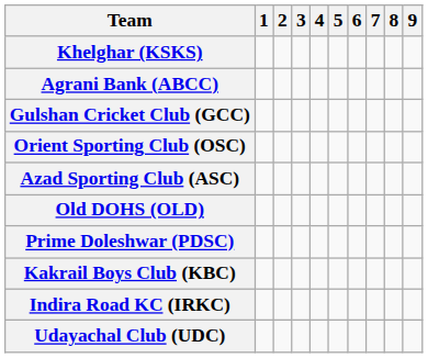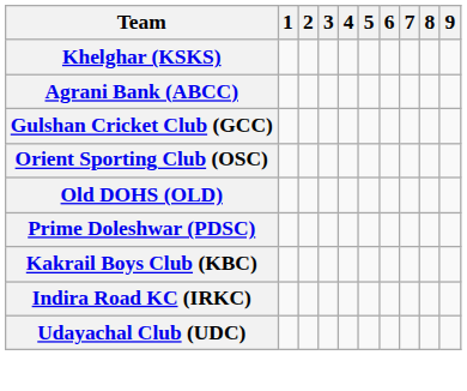 <table class="wikitable" style="font-size:85%; text-align:center;">
 <tr>
 <th>Team</th>
 <th>1</th>
 <th>2</th>
 <th>3</th>
 <th>4</th>
 <th>5</th>
 <th>6</th>
 <th>7</th>
 <th>8</th>
 <th>9</th>
 </tr>
 <tr>
 <th align="left"><a href='#'>Khelghar (KSKS)</a></th>
 <td></td>
 <td></td>
 <td></td>
 <td></td>
 <td></td>
 <td></td>
 <td></td>
 <td></td>
 <td></td>
 </tr>
 <tr>
 <th align="left"><a href='#'>Agrani Bank (ABCC)</a></th>
 <td></td>
 <td></td>
 <td></td>
 <td></td>
 <td></td>
 <td></td>
 <td></td>
 <td></td>
 <td></td>
 </tr>
 <tr>
 <th align="left"><a href='#'>Gulshan Cricket Club</a> (GCC)</th>
 <td></td>
 <td></td>
 <td></td>
 <td></td>
 <td></td>
 <td></td>
 <td></td>
 <td></td>
 <td></td>
 </tr>
 <tr>
 <th align="left"><a href='#'>Orient Sporting Club</a> (OSC)</th>
-<td></td>
-<td></td>
-<td></td>
-<td></td>
-<td></td>
-<td></td>
-<td></td>
-<td></td>
-<td></td>
-</tr>
-<tr>
-<th align="left"><a href='#'>Azad Sporting Club</a> (ASC)</th>
 <td></td>
 <td></td>
 <td></td>
 <td></td>
 <td></td>
 <td></td>
 <td></td>
 <td></td>
 <td></td>
 </tr>
 <tr>
 <th align="left"><a href='#'>Old DOHS (OLD)</a></th>
 <td></td>
 <td></td>
 <td></td>
 <td></td>
 <td></td>
 <td></td>
 <td></td>
 <td></td>
 <td></td>
 </tr>
 <tr>
 <th align="left"><a href='#'>Prime Doleshwar (PDSC)</a></th>
 <td></td>
 <td></td>
 <td></td>
 <td></td>
 <td></td>
 <td></td>
 <td></td>
 <td></td>
 <td></td>
 </tr>
 <tr>
 <th align="left"><a href='#'>Kakrail Boys Club</a> (KBC)</th>
 <td></td>
 <td></td>
 <td></td>
 <td></td>
 <td></td>
 <td></td>
 <td></td>
 <td></td>
 <td></td>
 </tr>
 <tr>
 <th align="left"><a href='#'>Indira Road KC</a> (IRKC)</th>
 <td></td>
 <td></td>
 <td></td>
 <td></td>
 <td></td>
 <td></td>
 <td></td>
 <td></td>
 <td></td>
 </tr>
 <tr>
 <th align="left"><a href='#'>Udayachal Club</a> (UDC)</th>
 <td></td>
 <td></td>
 <td></td>
 <td></td>
 <td></td>
 <td></td>
 <td></td>
 <td></td>
 <td></td>
 </tr>
 </table>
